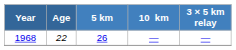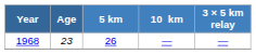 <table class="wikitable" style="font-size:95%; text-align:center; border:grey solid 1px; border-collapse:collapse; background:#ffffff;">
 <tr>
 <th style="background-color:#369; color:white; width:60px;"> Year </th>
 <th style="background-color:#369; color:white; width:40px;"> Age </th>
 <th style="background-color:#4180be; color:white; width:75px;"> 5 km </th>
 <th style="background-color:#4180be; color:white; width:75px;"> 10  km </th>
 <th style="background-color:#4180be; color:white; width:75px;"> 3 × 5 km <br> relay </th>
 </tr>
 <tr>
 <td><a href='#'>1968</a></td>
-<td><em>22</em></td>
+<td><em>23</em></td>
 <td><a href='#'>26</a></td>
 <td><a href='#'>—</a></td>
 <td><a href='#'>—</a></td>
 </tr>
 <tr>
 </tr>
 </table>
